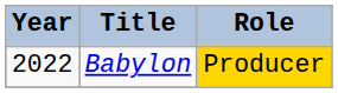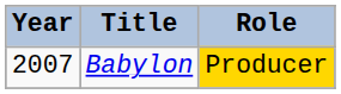 <table class="wikitable" style="font-size:95%;">
 <tr>
 <th style="background:#B0C4DE;">Year</th>
 <th style="background:#B0C4DE;">Title</th>
 <th style="background:#B0C4DE;">Role</th>
 </tr>
 <tr>
-<td>2022</td>
+<td>2007</td>
 <td><em><a href='#'>Babylon</a></em></td>
 <td style="background: gold;">Producer</td>
 </tr>
 </table>
